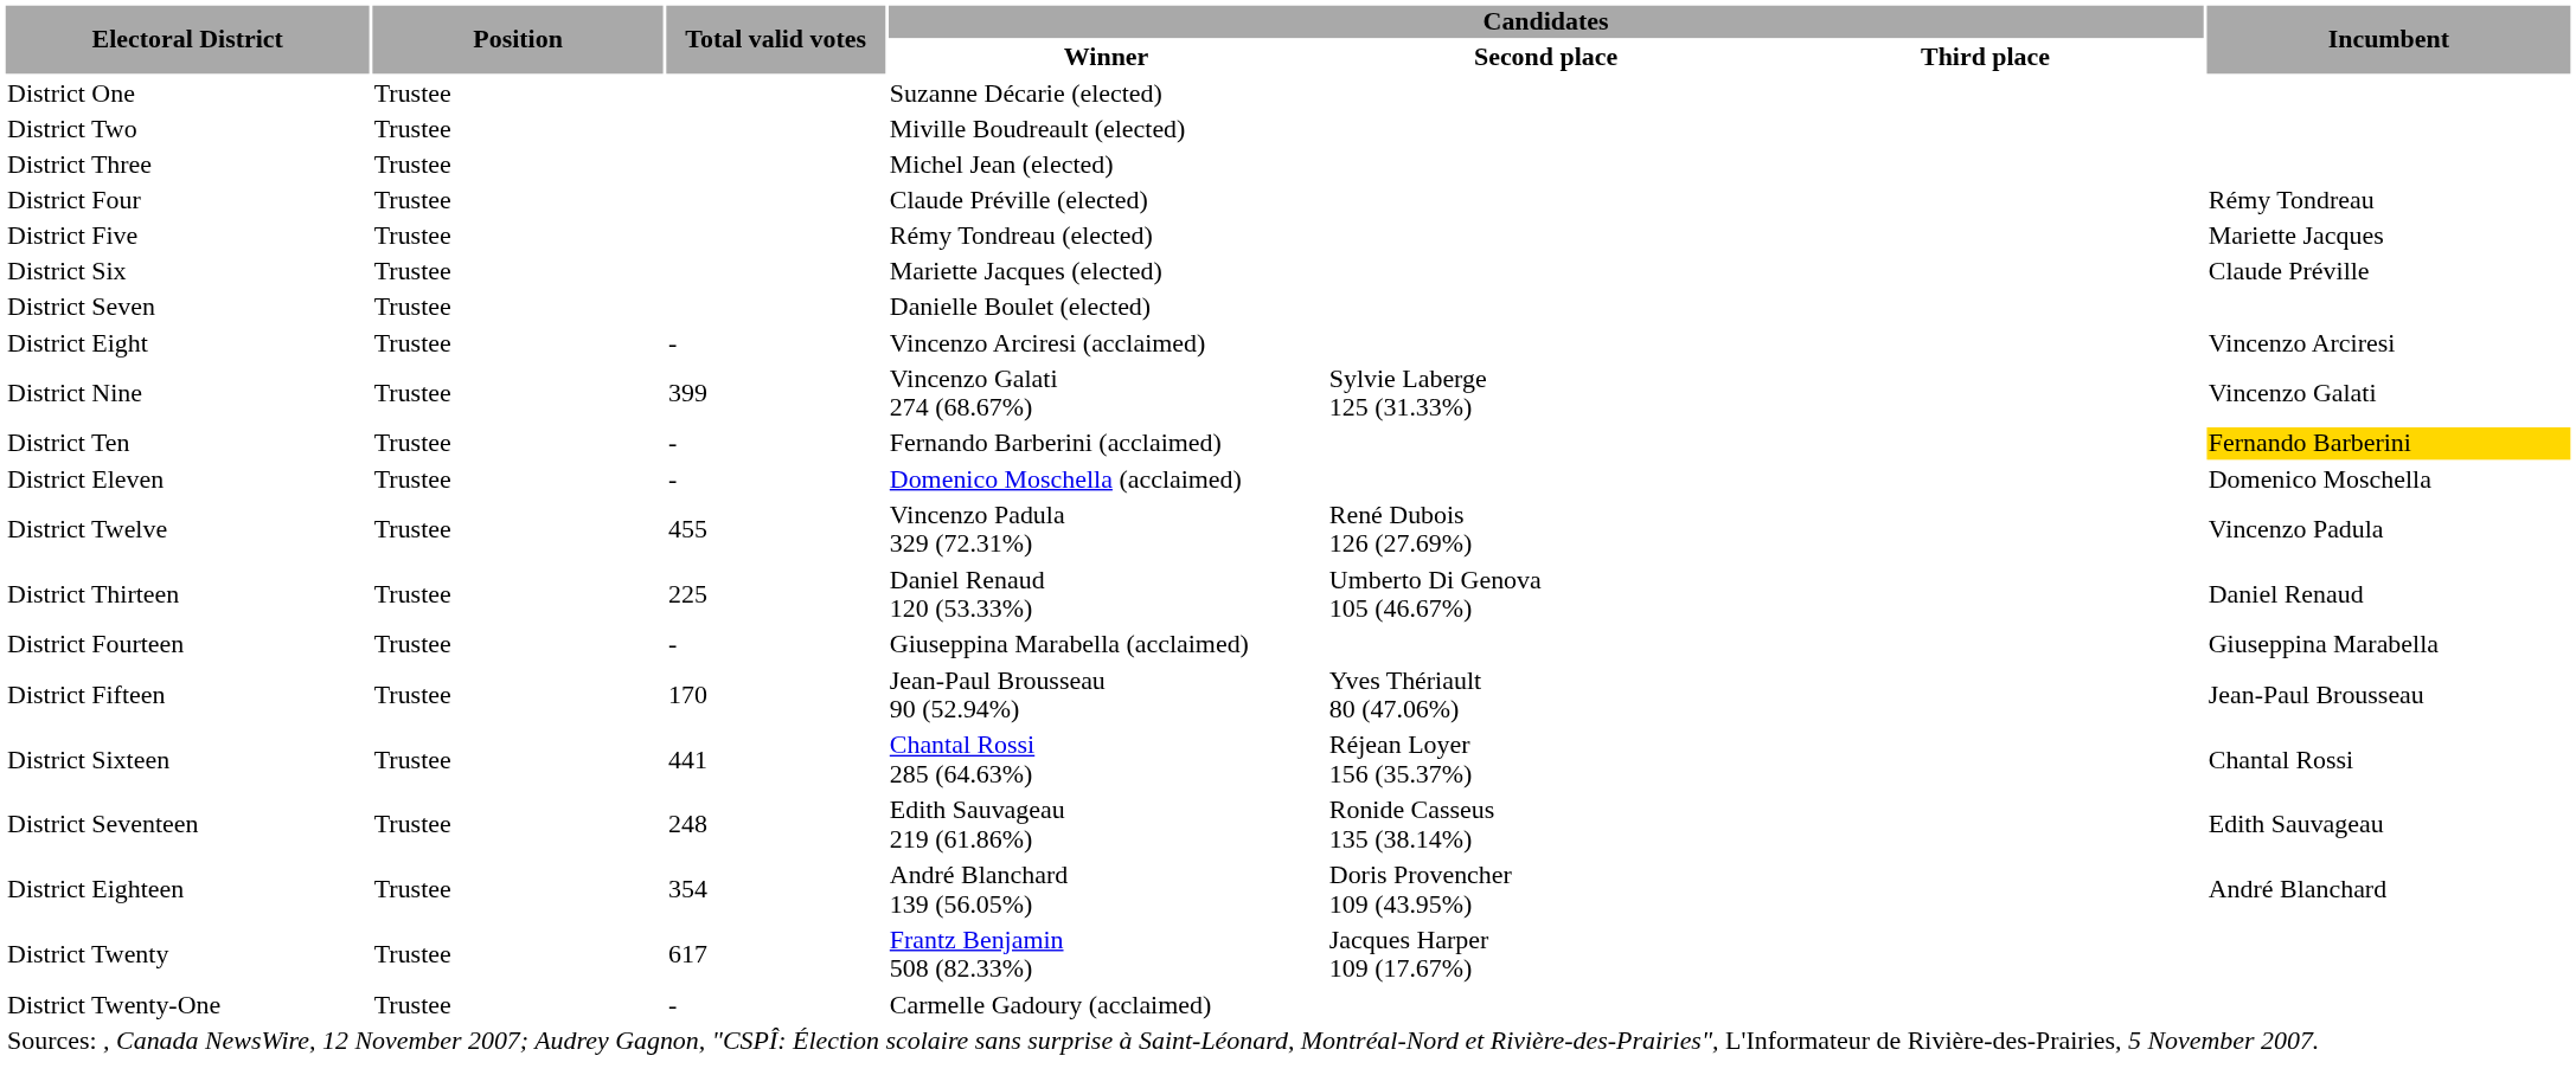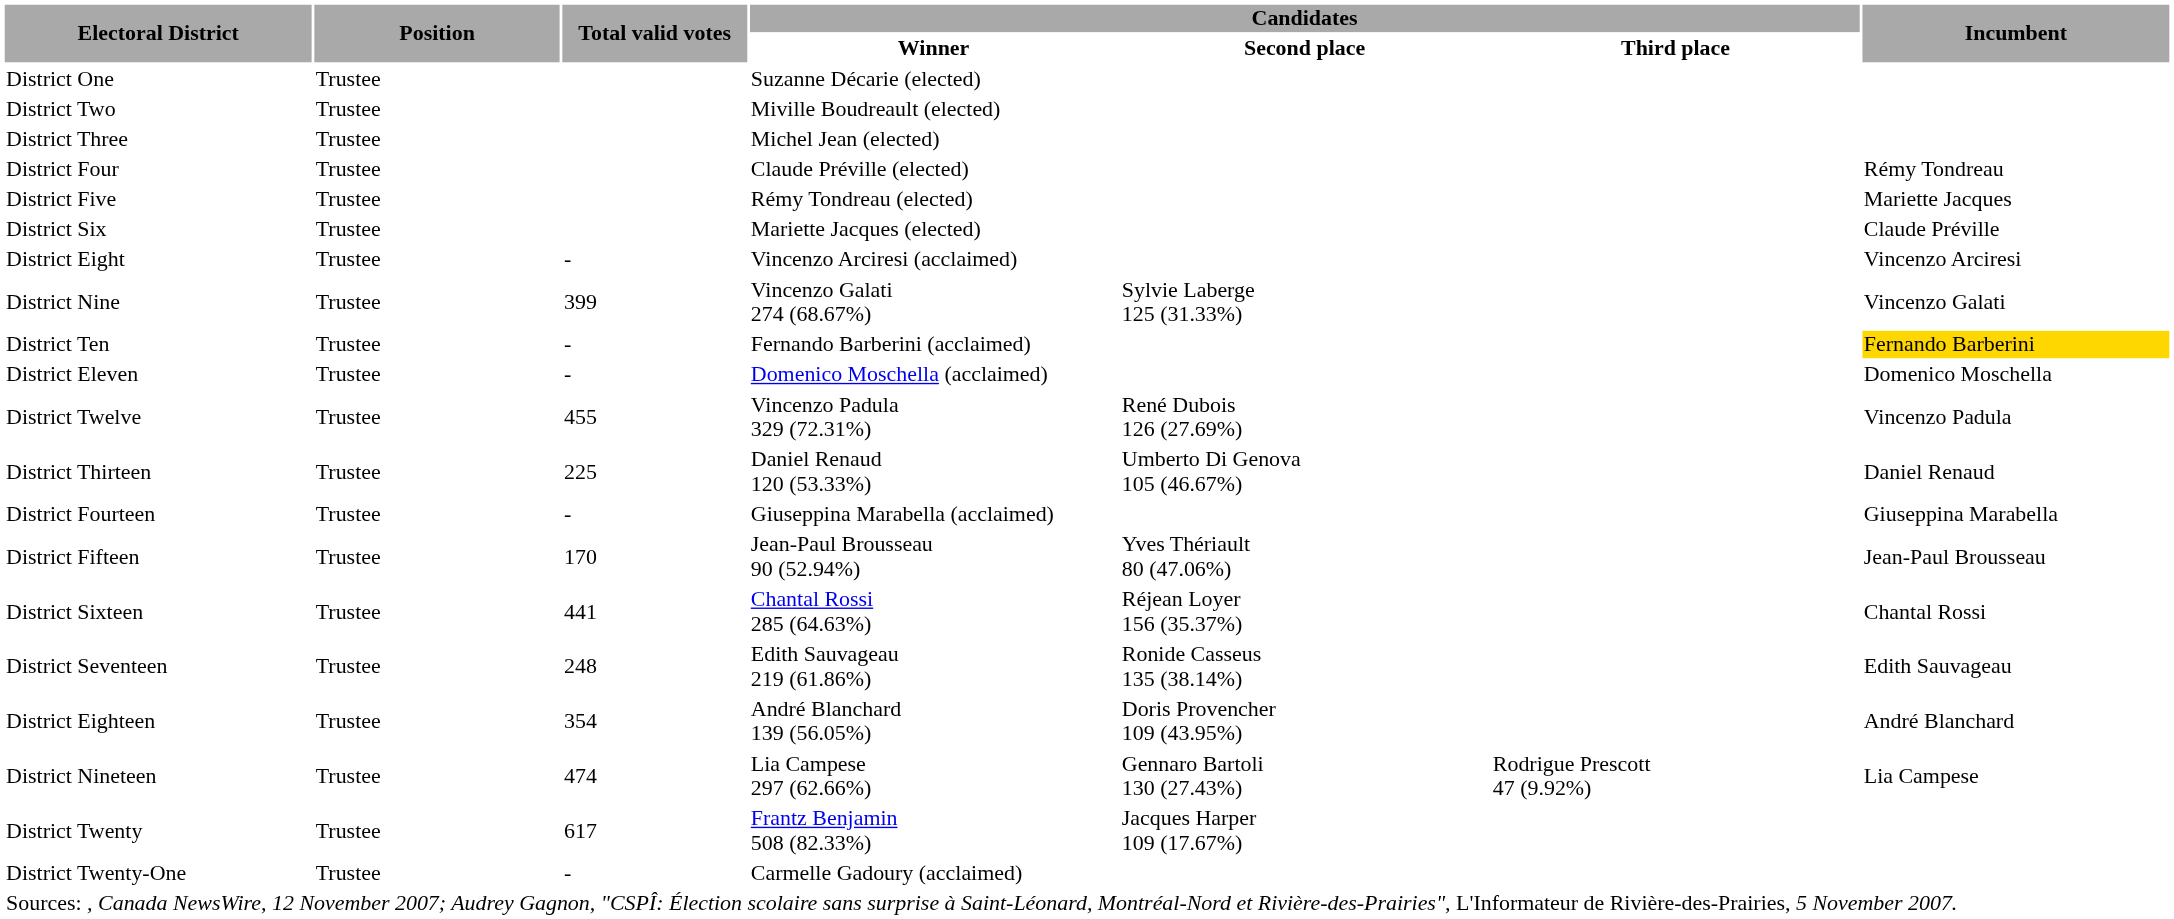 <table class="toccolours collapsible collapsed" style="min-width:40em">
 <tr style="background-color:darkgray">
 <th width=10% rowspan=2>Electoral District</th>
 <th width=8% rowspan=2>Position</th>
 <th width=6% rowspan=2>Total valid votes</th>
 <th colspan=3>Candidates</th>
 <th width=10% rowspan=2>Incumbent</th>
 </tr>
 <tr>
 <th width=12% >Winner</th>
 <th width=12% >Second place</th>
 <th width=12% >Third place</th>
 </tr>
 <tr>
 <td>District One</td>
 <td>Trustee</td>
 <td></td>
 <td>Suzanne Décarie (elected)</td>
 <td></td>
 <td></td>
 <td></td>
 </tr>
 <tr>
 <td>District Two</td>
 <td>Trustee</td>
 <td></td>
 <td>Miville Boudreault (elected)</td>
 <td></td>
 <td></td>
 <td></td>
 </tr>
 <tr>
 <td>District Three</td>
 <td>Trustee</td>
 <td></td>
 <td>Michel Jean (elected)</td>
 <td></td>
 <td></td>
 <td></td>
 </tr>
 <tr>
 <td>District Four</td>
 <td>Trustee</td>
 <td></td>
 <td>Claude Préville (elected)</td>
 <td></td>
 <td></td>
 <td>Rémy Tondreau</td>
 </tr>
 <tr>
 <td>District Five</td>
 <td>Trustee</td>
 <td></td>
 <td>Rémy Tondreau (elected)</td>
 <td></td>
 <td></td>
 <td>Mariette Jacques</td>
 </tr>
 <tr>
 <td>District Six</td>
 <td>Trustee</td>
 <td></td>
 <td>Mariette Jacques (elected)</td>
 <td></td>
 <td></td>
 <td>Claude Préville</td>
-</tr>
-<tr>
-<td>District Seven</td>
-<td>Trustee</td>
-<td></td>
-<td>Danielle Boulet (elected)</td>
-<td></td>
-<td></td>
-<td></td>
 </tr>
 <tr>
 <td>District Eight</td>
 <td>Trustee</td>
 <td>-</td>
 <td>Vincenzo Arciresi (acclaimed)</td>
 <td></td>
 <td></td>
 <td>Vincenzo Arciresi</td>
 </tr>
 <tr>
 <td>District Nine</td>
 <td>Trustee</td>
 <td>399</td>
 <td>Vincenzo Galati<br>274 (68.67%)</td>
 <td>Sylvie Laberge<br>125 (31.33%)</td>
 <td></td>
 <td>Vincenzo Galati</td>
 </tr>
 <tr>
 <td>District Ten</td>
 <td>Trustee</td>
 <td>-</td>
 <td>Fernando Barberini (acclaimed)</td>
 <td></td>
 <td></td>
 <td style="background: gold;">Fernando Barberini</td>
 </tr>
 <tr>
 <td>District Eleven</td>
 <td>Trustee</td>
 <td>-</td>
 <td><a href='#'>Domenico Moschella</a> (acclaimed)</td>
 <td></td>
 <td></td>
 <td>Domenico Moschella</td>
 </tr>
 <tr>
 <td>District Twelve</td>
 <td>Trustee</td>
 <td>455</td>
 <td>Vincenzo Padula<br>329 (72.31%)</td>
 <td>René Dubois<br>126 (27.69%)</td>
 <td></td>
 <td>Vincenzo Padula</td>
 </tr>
 <tr>
 <td>District Thirteen</td>
 <td>Trustee</td>
 <td>225</td>
 <td>Daniel Renaud<br>120 (53.33%)</td>
 <td>Umberto Di Genova<br>105 (46.67%)</td>
 <td></td>
 <td>Daniel Renaud</td>
 </tr>
 <tr>
 <td>District Fourteen</td>
 <td>Trustee</td>
 <td>-</td>
 <td>Giuseppina Marabella (acclaimed)</td>
 <td></td>
 <td></td>
 <td>Giuseppina Marabella</td>
 </tr>
 <tr>
 <td>District Fifteen</td>
 <td>Trustee</td>
 <td>170</td>
 <td>Jean-Paul Brousseau<br>90 (52.94%)</td>
 <td>Yves Thériault<br>80 (47.06%)</td>
 <td></td>
 <td>Jean-Paul Brousseau</td>
 </tr>
 <tr>
 <td>District Sixteen</td>
 <td>Trustee</td>
 <td>441</td>
 <td><a href='#'>Chantal Rossi</a><br>285 (64.63%)</td>
 <td>Réjean Loyer<br>156 (35.37%)</td>
 <td></td>
 <td>Chantal Rossi</td>
 </tr>
 <tr>
 <td>District Seventeen</td>
 <td>Trustee</td>
 <td>248</td>
 <td>Edith Sauvageau<br>219 (61.86%)</td>
 <td>Ronide Casseus<br>135 (38.14%)</td>
 <td></td>
 <td>Edith Sauvageau</td>
 </tr>
 <tr>
 <td>District Eighteen</td>
 <td>Trustee</td>
 <td>354</td>
 <td>André Blanchard<br>139 (56.05%)</td>
 <td>Doris Provencher<br>109 (43.95%)</td>
 <td></td>
 <td>André Blanchard</td>
 </tr>
 <tr>
+<td>District Nineteen</td>
+<td>Trustee</td>
+<td>474</td>
+<td>Lia Campese<br>297 (62.66%)</td>
+<td>Gennaro Bartoli<br>130 (27.43%)</td>
+<td>Rodrigue Prescott<br>47 (9.92%)</td>
+<td>Lia Campese</td>
+</tr>
+<tr>
 <td>District Twenty</td>
 <td>Trustee</td>
 <td>617</td>
 <td><a href='#'>Frantz Benjamin</a><br>508 (82.33%)</td>
 <td>Jacques Harper<br>109 (17.67%)</td>
 <td></td>
 <td></td>
 </tr>
 <tr>
 <td>District Twenty-One</td>
 <td>Trustee</td>
 <td>-</td>
 <td>Carmelle Gadoury (acclaimed)</td>
 <td></td>
 <td></td>
 <td></td>
 </tr>
 <tr>
 <td colspan=7>Sources: <em>, Canada NewsWire, 12 November 2007; Audrey Gagnon, "CSPÎ: Élection scolaire sans surprise à Saint-Léonard, Montréal-Nord et Rivière-des-Prairies", </em>L'Informateur de Rivière-des-Prairies<em>, 5 November 2007.</em></td>
 </tr>
 </table>
